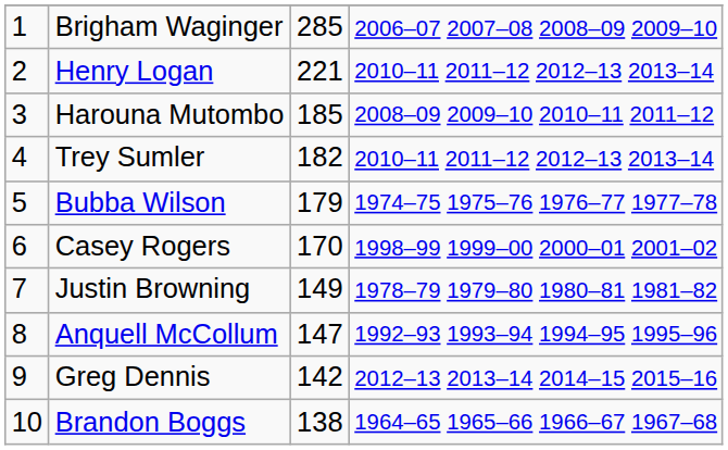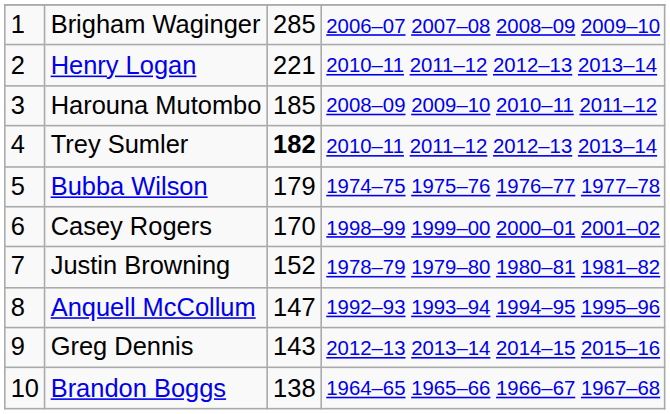 <table class="wikitable">
 <tr>
 </tr>
 <tr>
 <td>1</td>
 <td>Brigham Waginger</td>
 <td>285</td>
 <td style="font-size:80%;"><a href='#'>2006–07</a> <a href='#'>2007–08</a> <a href='#'>2008–09</a> <a href='#'>2009–10</a></td>
 </tr>
 <tr>
 <td>2</td>
 <td><a href='#'>Henry Logan</a></td>
 <td>221</td>
 <td style="font-size:80%;"><a href='#'>2010–11</a> <a href='#'>2011–12</a> <a href='#'>2012–13</a> <a href='#'>2013–14</a></td>
 </tr>
 <tr>
 <td>3</td>
 <td>Harouna Mutombo</td>
 <td>185</td>
 <td style="font-size:80%;"><a href='#'>2008–09</a> <a href='#'>2009–10</a> <a href='#'>2010–11</a> <a href='#'>2011–12</a></td>
 </tr>
 <tr>
 <td>4</td>
 <td>Trey Sumler</td>
-<td>182</td>
+<td><strong>182</strong></td>
 <td style="font-size:80%;"><a href='#'>2010–11</a> <a href='#'>2011–12</a> <a href='#'>2012–13</a> <a href='#'>2013–14</a></td>
 </tr>
 <tr>
 <td>5</td>
 <td><a href='#'>Bubba Wilson</a></td>
 <td>179</td>
 <td style="font-size:80%;"><a href='#'>1974–75</a> <a href='#'>1975–76</a> <a href='#'>1976–77</a> <a href='#'>1977–78</a></td>
 </tr>
 <tr>
 <td>6</td>
 <td>Casey Rogers</td>
 <td>170</td>
 <td style="font-size:80%;"><a href='#'>1998–99</a> <a href='#'>1999–00</a> <a href='#'>2000–01</a> <a href='#'>2001–02</a></td>
 </tr>
 <tr>
 <td>7</td>
 <td>Justin Browning</td>
-<td>149</td>
+<td>152</td>
 <td style="font-size:80%;"><a href='#'>1978–79</a> <a href='#'>1979–80</a> <a href='#'>1980–81</a> <a href='#'>1981–82</a></td>
 </tr>
 <tr>
 <td>8</td>
 <td><a href='#'>Anquell McCollum</a></td>
 <td>147</td>
 <td style="font-size:80%;"><a href='#'>1992–93</a> <a href='#'>1993–94</a> <a href='#'>1994–95</a> <a href='#'>1995–96</a></td>
 </tr>
 <tr>
 <td>9</td>
 <td>Greg Dennis</td>
-<td>142</td>
+<td>143</td>
 <td style="font-size:80%;"><a href='#'>2012–13</a> <a href='#'>2013–14</a> <a href='#'>2014–15</a> <a href='#'>2015–16</a></td>
 </tr>
 <tr>
 <td>10</td>
 <td><a href='#'>Brandon Boggs</a></td>
 <td>138</td>
 <td style="font-size:80%;"><a href='#'>1964–65</a> <a href='#'>1965–66</a> <a href='#'>1966–67</a> <a href='#'>1967–68</a></td>
 </tr>
 </table>
